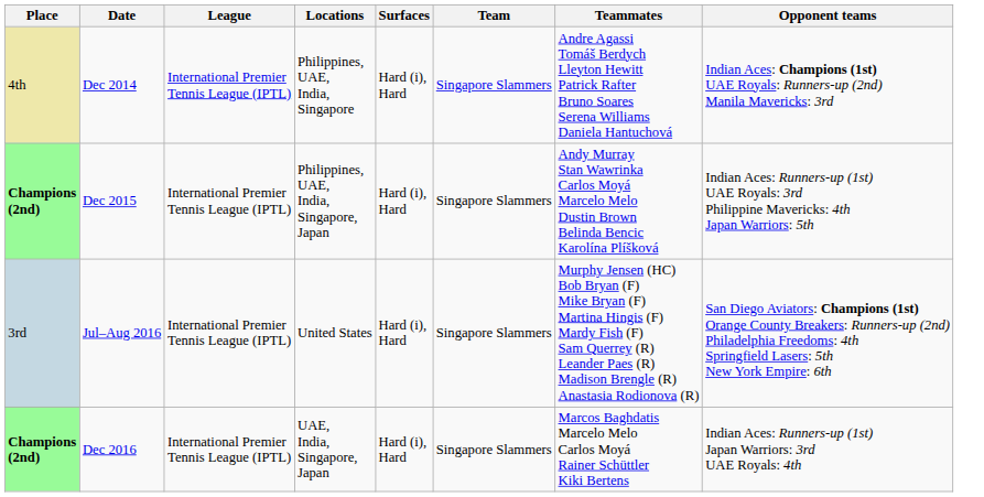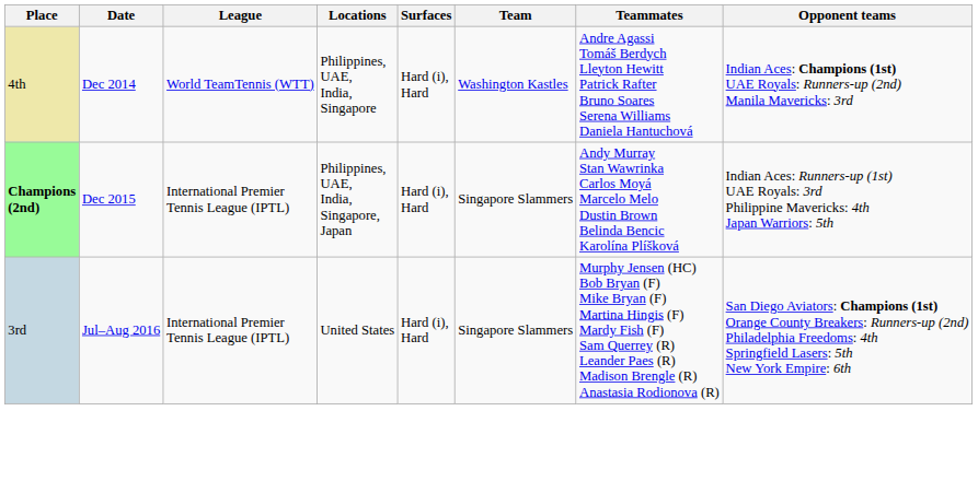 <table class="sortable wikitable">
 <tr>
 <th>Place</th>
 <th>Date</th>
 <th>League</th>
 <th>Locations</th>
 <th>Surfaces</th>
 <th>Team</th>
 <th>Teammates</th>
 <th>Opponent teams</th>
 </tr>
 <tr>
 <td style=background:#eee8aa>4th</td>
 <td><a href='#'>Dec 2014</a></td>
-<td><a href='#'>International Premier<br>Tennis League (IPTL)</a></td>
+<td><a href='#'>World TeamTennis (WTT)</a></td>
 <td>Philippines,<br>UAE,<br>India,<br>Singapore</td>
 <td>Hard (i),<br>Hard</td>
-<td> <a href='#'>Singapore Slammers</a></td>
+<td> <a href='#'>Washington Kastles</a></td>
 <td> <a href='#'>Andre Agassi</a><br> <a href='#'>Tomáš Berdych</a><br> <a href='#'>Lleyton Hewitt</a><br> <a href='#'>Patrick Rafter</a><br> <a href='#'>Bruno Soares</a><br> <a href='#'>Serena Williams</a><br> <a href='#'>Daniela Hantuchová</a></td>
 <td> <a href='#'>Indian Aces</a>: <strong>Champions (1st)</strong><br> <a href='#'>UAE Royals</a>: <em>Runners-up (2nd)</em><br> <a href='#'>Manila Mavericks</a>: <em>3rd</em></td>
 </tr>
 <tr>
 <td bgcolor=98FB98><strong>Champions<br>(2nd)</strong></td>
 <td><a href='#'>Dec 2015</a></td>
 <td>International Premier<br>Tennis League (IPTL)</td>
 <td>Philippines,<br>UAE,<br>India,<br>Singapore,<br>Japan</td>
 <td>Hard (i),<br>Hard</td>
 <td> Singapore Slammers</td>
 <td> <a href='#'>Andy Murray</a><br> <a href='#'>Stan Wawrinka</a><br> <a href='#'>Carlos Moyá</a><br> <a href='#'>Marcelo Melo</a><br> <a href='#'>Dustin Brown</a><br> <a href='#'>Belinda Bencic</a><br> <a href='#'>Karolína Plíšková</a></td>
 <td> Indian Aces: <em>Runners-up (1st)</em><br> UAE Royals: <em>3rd</em><br> Philippine Mavericks: <em>4th</em><br> <a href='#'>Japan Warriors</a>: <em>5th</em></td>
 </tr>
 <tr>
 <td bgcolor=#C4D8E2>3rd</td>
 <td><a href='#'>Jul–Aug 2016</a></td>
 <td>International Premier<br>Tennis League (IPTL)</td>
 <td>United States</td>
 <td>Hard (i),<br>Hard</td>
 <td> Singapore Slammers</td>
 <td> <a href='#'>Murphy Jensen</a> (HC)<br> <a href='#'>Bob Bryan</a> (F)<br> <a href='#'>Mike Bryan</a> (F)<br> <a href='#'>Martina Hingis</a> (F)<br> <a href='#'>Mardy Fish</a> (F)<br> <a href='#'>Sam Querrey</a> (R)<br> <a href='#'>Leander Paes</a> (R)<br> <a href='#'>Madison Brengle</a> (R)<br> <a href='#'>Anastasia Rodionova</a> (R)</td>
 <td><br> <a href='#'>San Diego Aviators</a>: <strong>Champions (1st)</strong><br> <a href='#'>Orange County Breakers</a>: <em>Runners-up (2nd)</em><br> <a href='#'>Philadelphia Freedoms</a>: <em>4th</em><br> <a href='#'>Springfield Lasers</a>: <em>5th</em><br> <a href='#'>New York Empire</a>: <em>6th</em></td>
 </tr>
-<tr>
-<td bgcolor=98FB98><strong>Champions<br>(2nd)</strong></td>
-<td><a href='#'>Dec 2016</a></td>
-<td>International Premier<br>Tennis League (IPTL)</td>
-<td>UAE,<br>India,<br>Singapore,<br>Japan</td>
-<td>Hard (i),<br>Hard</td>
-<td> Singapore Slammers</td>
-<td> <a href='#'>Marcos Baghdatis</a><br> Marcelo Melo<br> Carlos Moyá<br> <a href='#'>Rainer Schüttler</a><br> <a href='#'>Kiki Bertens</a></td>
-<td> Indian Aces: <em>Runners-up (1st)</em><br> Japan Warriors: <em>3rd</em><br> UAE Royals: <em>4th</em></td>
-</tr>
 </table>
